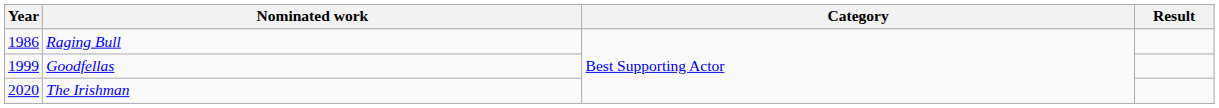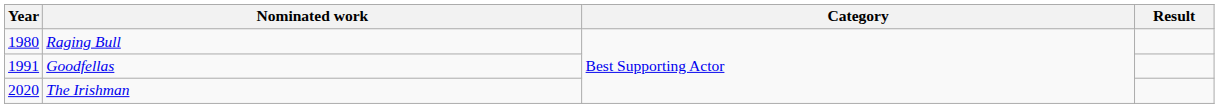 <table class="wikitable sortable">
 <tr>
 <th scope="col" style="width:1em;">Year</th>
 <th scope="col" style="width:39em;">Nominated work</th>
 <th scope="col" style="width:40em;">Category</th>
 <th scope="col" style="width:5em;">Result</th>
 </tr>
 <tr>
-<td><a href='#'>1986</a></td>
+<td><a href='#'>1980</a></td>
 <td><em><a href='#'>Raging Bull</a></em></td>
 <td rowspan="3"><a href='#'>Best Supporting Actor</a></td>
 <td></td>
 </tr>
 <tr>
-<td><a href='#'>1999</a></td>
+<td><a href='#'>1991</a></td>
 <td><em><a href='#'>Goodfellas</a></em></td>
 <td></td>
 </tr>
 <tr>
 <td><a href='#'>2020</a></td>
 <td><em><a href='#'>The Irishman</a></em></td>
 <td></td>
 </tr>
 </table>
